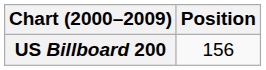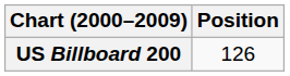 <table class="wikitable plainrowheaders">
 <tr>
 <th>Chart (2000–2009)</th>
 <th>Position</th>
 </tr>
 <tr>
 <th scope="row">US <em>Billboard</em> 200</th>
-<td style="text-align:center;">156</td>
+<td style="text-align:center;">126</td>
 </tr>
 </table>
